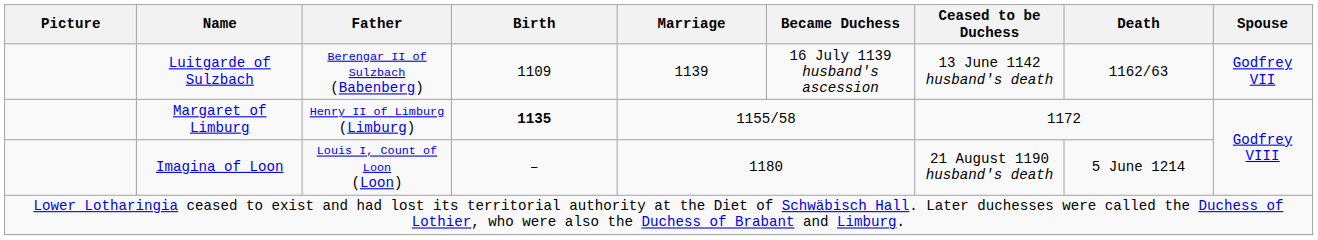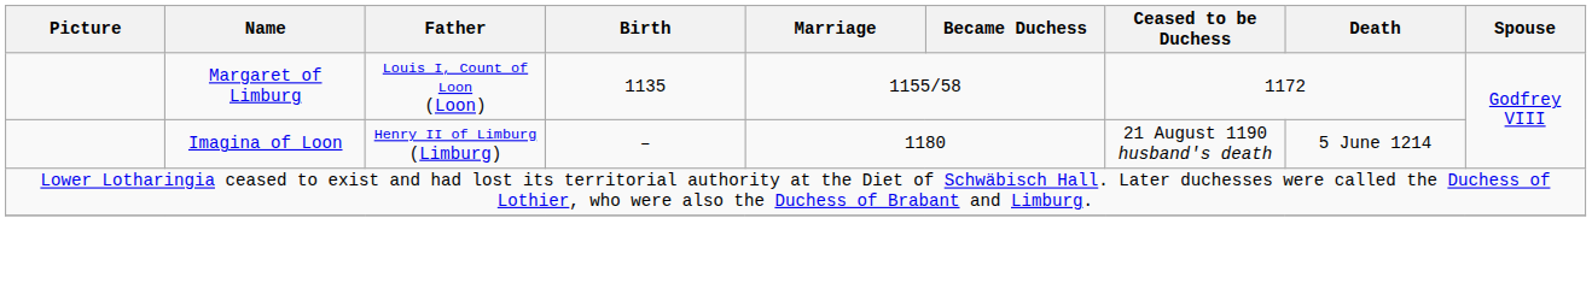 <table width=95% class="wikitable">
 <tr>
 <th width = "8%">Picture</th>
 <th width = "10%">Name</th>
 <th width = "9%">Father</th>
 <th width = "10%">Birth</th>
 <th width = "9%">Marriage</th>
 <th width = "9%">Became Duchess</th>
 <th width = "9%">Ceased to be Duchess</th>
 <th width = "9%">Death</th>
 <th width = "6%">Spouse</th>
 </tr>
 <tr>
 <td align="center"></td>
-<td align="center"><a href='#'>Luitgarde of Sulzbach</a></td>
-<td align="center"><small><a href='#'>Berengar II of Sulzbach</a></small><br>(<a href='#'>Babenberg</a>)</td>
-<td align="center">1109</td>
-<td align="center">1139</td>
-<td align="center">16 July 1139<br><em>husband's ascession</em></td>
-<td align="center">13 June 1142<br><em>husband's death</em></td>
-<td align="center">1162/63</td>
-<td align="center"><a href='#'>Godfrey VII</a></td>
-</tr>
-<tr>
-<td align="center"></td>
 <td align="center"><a href='#'>Margaret of Limburg</a></td>
-<td align="center"><small><a href='#'>Henry II of Limburg</a></small><br>(<a href='#'>Limburg</a>)</td>
-<td align="center"><strong>1135</strong></td>
+<td align="center"><small><a href='#'>Louis I, Count of Loon</a></small><br>(<a href='#'>Loon</a>)</td>
+<td align="center">1135</td>
 <td align="center" colspan="2">1155/58</td>
 <td align="center" colspan="2">1172</td>
 <td align="center" rowspan="2"><a href='#'>Godfrey VIII</a></td>
 </tr>
 <tr>
 <td align="center"></td>
 <td align="center"><a href='#'>Imagina of Loon</a></td>
-<td align="center"><small><a href='#'>Louis I, Count of Loon</a></small><br>(<a href='#'>Loon</a>)</td>
+<td align="center"><small><a href='#'>Henry II of Limburg</a></small><br>(<a href='#'>Limburg</a>)</td>
 <td align="center">–</td>
 <td align="center" colspan="2">1180</td>
 <td align="center">21 August 1190<br><em>husband's death</em></td>
 <td align="center">5 June 1214</td>
 </tr>
 <tr>
 <td align="center" colspan="9"><a href='#'>Lower Lotharingia</a> ceased to exist and had lost its territorial authority at the Diet of <a href='#'>Schwäbisch Hall</a>. Later duchesses were called the <a href='#'>Duchess of Lothier</a>, who were also the <a href='#'>Duchess of Brabant</a> and <a href='#'>Limburg</a>.</td>
 </tr>
 <tr>
 </tr>
 </table>
